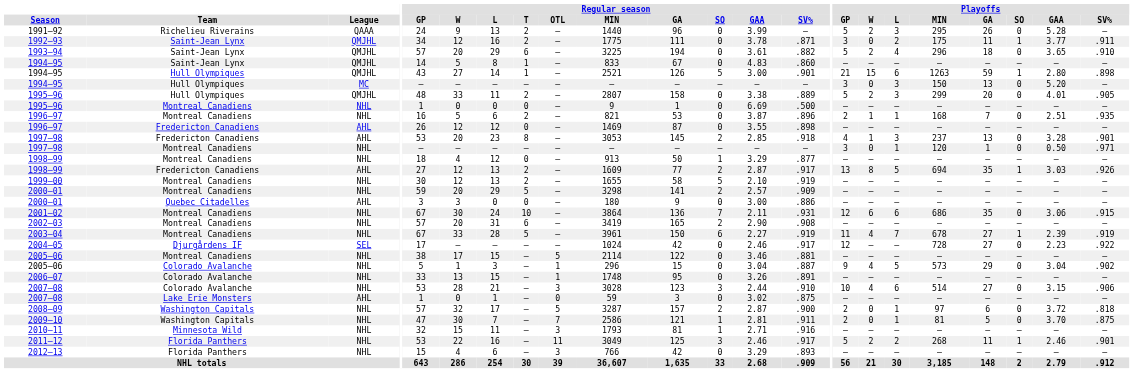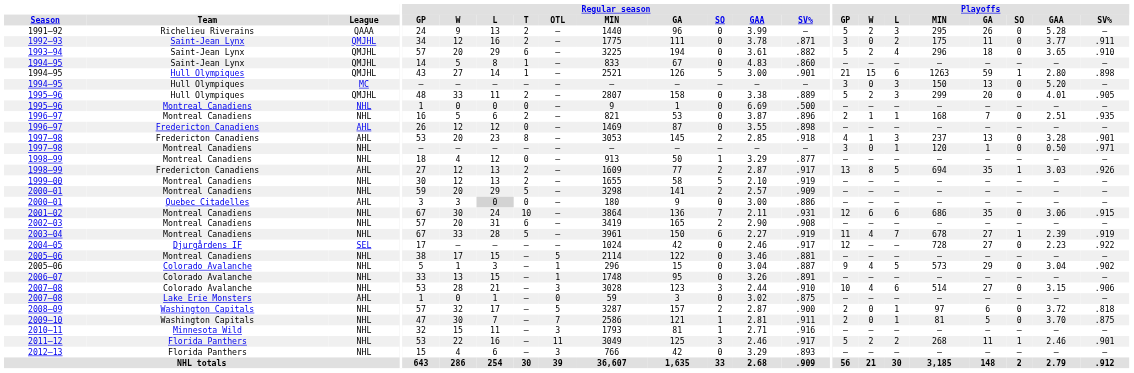 <table border="0" cellpadding="1" cellspacing="0" style="width:90%; text-align:center;">
 <tr bgcolor="#e0e0e0">
 <th colspan="3" bgcolor="#ffffff"></th>
 <th rowspan="99" bgcolor="#ffffff"></th>
 <th colspan="10" bgcolor="#e0e0e0"><a href='#'>Regular season</a></th>
 <th rowspan="99" bgcolor="#ffffff"></th>
 <th colspan="8" bgcolor="#e0e0e0"><a href='#'>Playoffs</a></th>
 </tr>
 <tr bgcolor="#e0e0e0">
 <th><a href='#'>Season</a></th>
 <th>Team</th>
 <th>League</th>
 <th>GP</th>
 <th>W</th>
 <th>L</th>
 <th>T</th>
 <th>OTL</th>
 <th>MIN</th>
 <th>GA</th>
 <th><a href='#'>SO</a></th>
 <th><a href='#'>GAA</a></th>
 <th><a href='#'>SV%</a></th>
 <th>GP</th>
 <th>W</th>
 <th>L</th>
 <th>MIN</th>
 <th>GA</th>
 <th>SO</th>
 <th>GAA</th>
 <th>SV%</th>
 </tr>
 <tr>
 <td>1991–92</td>
 <td>Richelieu Riverains</td>
 <td>QAAA</td>
 <td>24</td>
 <td>9</td>
 <td>13</td>
 <td>2</td>
 <td>—</td>
 <td>1440</td>
 <td>96</td>
 <td>0</td>
 <td>3.99</td>
 <td>—</td>
 <td>5</td>
 <td>2</td>
 <td>3</td>
 <td>295</td>
 <td>26</td>
 <td>0</td>
 <td>5.28</td>
 <td>—</td>
 </tr>
 <tr bgcolor="#f0f0f0">
 <td><a href='#'>1992–93</a></td>
 <td><a href='#'>Saint-Jean Lynx</a></td>
 <td><a href='#'>QMJHL</a></td>
 <td>34</td>
 <td>12</td>
 <td>16</td>
 <td>2</td>
 <td>—</td>
 <td>1775</td>
 <td>111</td>
 <td>0</td>
 <td>3.78</td>
 <td>.871</td>
 <td>3</td>
 <td>0</td>
 <td>2</td>
 <td>175</td>
 <td>11</td>
-<td>1</td>
+<td>0</td>
 <td>3.77</td>
 <td>.911</td>
 </tr>
 <tr>
 <td><a href='#'>1993–94</a></td>
 <td>Saint-Jean Lynx</td>
 <td>QMJHL</td>
 <td>57</td>
 <td>20</td>
 <td>29</td>
 <td>6</td>
 <td>—</td>
 <td>3225</td>
 <td>194</td>
 <td>0</td>
 <td>3.61</td>
 <td>.882</td>
 <td>5</td>
 <td>2</td>
 <td>4</td>
 <td>296</td>
 <td>18</td>
 <td>0</td>
 <td>3.65</td>
 <td>.910</td>
 </tr>
 <tr bgcolor="#f0f0f0">
 <td><a href='#'>1994–95</a></td>
 <td>Saint-Jean Lynx</td>
 <td>QMJHL</td>
 <td>14</td>
 <td>5</td>
 <td>8</td>
 <td>1</td>
 <td>—</td>
 <td>833</td>
 <td>67</td>
 <td>0</td>
 <td>4.83</td>
 <td>.860</td>
 <td>—</td>
 <td>—</td>
 <td>—</td>
 <td>—</td>
 <td>—</td>
 <td>—</td>
 <td>—</td>
 <td>—</td>
 </tr>
 <tr>
 <td>1994–95</td>
 <td><a href='#'>Hull Olympiques</a></td>
 <td>QMJHL</td>
 <td>43</td>
 <td>27</td>
 <td>14</td>
 <td>1</td>
 <td>—</td>
 <td>2521</td>
 <td>126</td>
 <td>5</td>
 <td>3.00</td>
 <td>.901</td>
 <td>21</td>
 <td>15</td>
 <td>6</td>
 <td>1263</td>
 <td>59</td>
 <td>1</td>
 <td>2.80</td>
 <td>.898</td>
 </tr>
 <tr bgcolor="#f0f0f0">
 <td><a href='#'>1994–95</a></td>
 <td>Hull Olympiques</td>
 <td><a href='#'>MC</a></td>
 <td>—</td>
 <td>—</td>
 <td>—</td>
 <td>—</td>
 <td>—</td>
 <td>—</td>
 <td>—</td>
 <td>—</td>
 <td>—</td>
 <td>—</td>
 <td>3</td>
 <td>0</td>
 <td>3</td>
 <td>150</td>
 <td>13</td>
 <td>0</td>
 <td>5.20</td>
 <td>—</td>
 </tr>
 <tr>
 <td><a href='#'>1995–96</a></td>
 <td>Hull Olympiques</td>
 <td>QMJHL</td>
 <td>48</td>
 <td>33</td>
 <td>11</td>
 <td>2</td>
 <td>—</td>
 <td>2807</td>
 <td>158</td>
 <td>0</td>
 <td>3.38</td>
 <td>.889</td>
 <td>5</td>
 <td>2</td>
 <td>3</td>
 <td>299</td>
 <td>20</td>
 <td>0</td>
 <td>4.01</td>
 <td>.905</td>
 </tr>
 <tr bgcolor="#f0f0f0">
 <td><a href='#'>1995–96</a></td>
 <td><a href='#'>Montreal Canadiens</a></td>
 <td><a href='#'>NHL</a></td>
 <td>1</td>
 <td>0</td>
 <td>0</td>
 <td>0</td>
 <td>—</td>
 <td>9</td>
 <td>1</td>
 <td>0</td>
 <td>6.69</td>
 <td>.500</td>
 <td>—</td>
 <td>—</td>
 <td>—</td>
 <td>—</td>
 <td>—</td>
 <td>—</td>
 <td>—</td>
 <td>—</td>
 </tr>
 <tr>
 <td><a href='#'>1996–97</a></td>
 <td>Montreal Canadiens</td>
 <td>NHL</td>
 <td>16</td>
 <td>5</td>
 <td>6</td>
 <td>2</td>
 <td>—</td>
 <td>821</td>
 <td>53</td>
 <td>0</td>
 <td>3.87</td>
 <td>.896</td>
 <td>2</td>
 <td>1</td>
 <td>1</td>
 <td>168</td>
 <td>7</td>
 <td>0</td>
 <td>2.51</td>
 <td>.935</td>
 </tr>
 <tr bgcolor="#f0f0f0">
 <td><a href='#'>1996–97</a></td>
 <td><a href='#'>Fredericton Canadiens</a></td>
 <td><a href='#'>AHL</a></td>
 <td>26</td>
 <td>12</td>
 <td>12</td>
 <td>0</td>
 <td>—</td>
 <td>1469</td>
 <td>87</td>
 <td>0</td>
 <td>3.55</td>
 <td>.898</td>
 <td>—</td>
 <td>—</td>
 <td>—</td>
 <td>—</td>
 <td>—</td>
 <td>—</td>
 <td>—</td>
 <td>—</td>
 </tr>
 <tr>
 <td><a href='#'>1997–98</a></td>
 <td>Fredericton Canadiens</td>
 <td>AHL</td>
 <td>53</td>
 <td>20</td>
 <td>23</td>
 <td>8</td>
 <td>—</td>
 <td>3053</td>
 <td>145</td>
 <td>2</td>
 <td>2.85</td>
 <td>.918</td>
 <td>4</td>
 <td>1</td>
 <td>3</td>
 <td>237</td>
 <td>13</td>
 <td>0</td>
 <td>3.28</td>
 <td>.901</td>
 </tr>
 <tr bgcolor="#f0f0f0">
 <td><a href='#'>1997–98</a></td>
 <td>Montreal Canadiens</td>
 <td>NHL</td>
 <td>—</td>
 <td>—</td>
 <td>—</td>
 <td>—</td>
 <td>—</td>
 <td>—</td>
 <td>—</td>
 <td>—</td>
 <td>—</td>
 <td>—</td>
 <td>3</td>
 <td>0</td>
 <td>1</td>
 <td>120</td>
 <td>1</td>
 <td>0</td>
 <td>0.50</td>
 <td>.971</td>
 </tr>
 <tr>
 <td><a href='#'>1998–99</a></td>
 <td>Montreal Canadiens</td>
 <td>NHL</td>
 <td>18</td>
 <td>4</td>
 <td>12</td>
 <td>0</td>
 <td>—</td>
 <td>913</td>
 <td>50</td>
 <td>1</td>
 <td>3.29</td>
 <td>.877</td>
 <td>—</td>
 <td>—</td>
 <td>—</td>
 <td>—</td>
 <td>—</td>
 <td>—</td>
 <td>—</td>
 <td>—</td>
 </tr>
 <tr bgcolor="#f0f0f0">
 <td><a href='#'>1998–99</a></td>
 <td>Fredericton Canadiens</td>
 <td>AHL</td>
 <td>27</td>
 <td>12</td>
 <td>13</td>
 <td>2</td>
 <td>—</td>
 <td>1609</td>
 <td>77</td>
 <td>2</td>
 <td>2.87</td>
 <td>.917</td>
 <td>13</td>
 <td>8</td>
 <td>5</td>
 <td>694</td>
 <td>35</td>
 <td>1</td>
 <td>3.03</td>
 <td>.926</td>
 </tr>
 <tr>
 <td><a href='#'>1999–00</a></td>
 <td>Montreal Canadiens</td>
 <td>NHL</td>
 <td>30</td>
 <td>12</td>
 <td>13</td>
 <td>2</td>
 <td>—</td>
 <td>1655</td>
 <td>58</td>
 <td>5</td>
 <td>2.10</td>
 <td>.919</td>
 <td>—</td>
 <td>—</td>
 <td>—</td>
 <td>—</td>
 <td>—</td>
 <td>—</td>
 <td>—</td>
 <td>—</td>
 </tr>
 <tr bgcolor="#f0f0f0">
 <td><a href='#'>2000–01</a></td>
 <td>Montreal Canadiens</td>
 <td>NHL</td>
 <td>59</td>
 <td>20</td>
 <td>29</td>
 <td>5</td>
 <td>—</td>
 <td>3298</td>
 <td>141</td>
 <td>2</td>
 <td>2.57</td>
 <td>.909</td>
 <td>—</td>
 <td>—</td>
 <td>—</td>
 <td>—</td>
 <td>—</td>
 <td>—</td>
 <td>—</td>
 <td>—</td>
 </tr>
 <tr>
 <td><a href='#'>2000–01</a></td>
 <td><a href='#'>Quebec Citadelles</a></td>
 <td>AHL</td>
 <td>3</td>
 <td>3</td>
-<td>0</td>
+<td style="background: lightgrey;">0</td>
 <td>0</td>
 <td>—</td>
 <td>180</td>
 <td>9</td>
 <td>0</td>
 <td>3.00</td>
 <td>.886</td>
 <td>—</td>
 <td>—</td>
 <td>—</td>
 <td>—</td>
 <td>—</td>
 <td>—</td>
 <td>—</td>
 <td>—</td>
 </tr>
 <tr bgcolor="#f0f0f0">
 <td><a href='#'>2001–02</a></td>
 <td>Montreal Canadiens</td>
 <td>NHL</td>
 <td>67</td>
 <td>30</td>
 <td>24</td>
 <td>10</td>
 <td>—</td>
 <td>3864</td>
 <td>136</td>
 <td>7</td>
 <td>2.11</td>
 <td>.931</td>
 <td>12</td>
 <td>6</td>
 <td>6</td>
 <td>686</td>
 <td>35</td>
 <td>0</td>
 <td>3.06</td>
 <td>.915</td>
 </tr>
 <tr>
 <td><a href='#'>2002–03</a></td>
 <td>Montreal Canadiens</td>
 <td>NHL</td>
 <td>57</td>
 <td>20</td>
 <td>31</td>
 <td>6</td>
 <td>—</td>
 <td>3419</td>
 <td>165</td>
 <td>2</td>
 <td>2.90</td>
 <td>.908</td>
 <td>—</td>
 <td>—</td>
 <td>—</td>
 <td>—</td>
 <td>—</td>
 <td>—</td>
 <td>—</td>
 <td>—</td>
 </tr>
 <tr bgcolor="#f0f0f0">
 <td><a href='#'>2003–04</a></td>
 <td>Montreal Canadiens</td>
 <td>NHL</td>
 <td>67</td>
 <td>33</td>
 <td>28</td>
 <td>5</td>
 <td>—</td>
 <td>3961</td>
 <td>150</td>
 <td>6</td>
 <td>2.27</td>
 <td>.919</td>
 <td>11</td>
 <td>4</td>
 <td>7</td>
 <td>678</td>
 <td>27</td>
 <td>1</td>
 <td>2.39</td>
 <td>.919</td>
 </tr>
 <tr>
 <td><a href='#'>2004–05</a></td>
 <td><a href='#'>Djurgårdens IF</a></td>
 <td><a href='#'>SEL</a></td>
 <td>17</td>
 <td>—</td>
 <td>—</td>
 <td>—</td>
 <td>—</td>
 <td>1024</td>
 <td>42</td>
 <td>0</td>
 <td>2.46</td>
 <td>.917</td>
 <td>12</td>
 <td>—</td>
 <td>—</td>
 <td>728</td>
 <td>27</td>
 <td>0</td>
 <td>2.23</td>
 <td>.922</td>
 </tr>
 <tr bgcolor="#f0f0f0">
 <td><a href='#'>2005–06</a></td>
 <td>Montreal Canadiens</td>
 <td>NHL</td>
 <td>38</td>
 <td>17</td>
 <td>15</td>
 <td>—</td>
 <td>5</td>
 <td>2114</td>
 <td>122</td>
 <td>0</td>
 <td>3.46</td>
 <td>.881</td>
 <td>—</td>
 <td>—</td>
 <td>—</td>
 <td>—</td>
 <td>—</td>
 <td>—</td>
 <td>—</td>
 <td>—</td>
 </tr>
 <tr>
 <td>2005–06</td>
 <td><a href='#'>Colorado Avalanche</a></td>
 <td>NHL</td>
 <td>5</td>
 <td>1</td>
 <td>3</td>
 <td>—</td>
 <td>1</td>
 <td>296</td>
 <td>15</td>
 <td>0</td>
 <td>3.04</td>
 <td>.887</td>
 <td>9</td>
 <td>4</td>
 <td>5</td>
 <td>573</td>
 <td>29</td>
 <td>0</td>
 <td>3.04</td>
 <td>.902</td>
 </tr>
 <tr bgcolor="#f0f0f0">
 <td><a href='#'>2006–07</a></td>
 <td>Colorado Avalanche</td>
 <td>NHL</td>
 <td>33</td>
 <td>13</td>
 <td>15</td>
 <td>—</td>
 <td>1</td>
 <td>1748</td>
 <td>95</td>
 <td>0</td>
 <td>3.26</td>
 <td>.891</td>
 <td>—</td>
 <td>—</td>
 <td>—</td>
 <td>—</td>
 <td>—</td>
 <td>—</td>
 <td>—</td>
 <td>—</td>
 </tr>
 <tr>
 <td><a href='#'>2007–08</a></td>
 <td>Colorado Avalanche</td>
 <td>NHL</td>
 <td>53</td>
 <td>28</td>
 <td>21</td>
 <td>—</td>
 <td>3</td>
 <td>3028</td>
 <td>123</td>
 <td>3</td>
 <td>2.44</td>
 <td>.910</td>
 <td>10</td>
 <td>4</td>
 <td>6</td>
 <td>514</td>
 <td>27</td>
 <td>0</td>
 <td>3.15</td>
 <td>.906</td>
 </tr>
 <tr bgcolor="#f0f0f0">
 <td><a href='#'>2007–08</a></td>
 <td><a href='#'>Lake Erie Monsters</a></td>
 <td>AHL</td>
 <td>1</td>
 <td>0</td>
 <td>1</td>
 <td>—</td>
 <td>0</td>
 <td>59</td>
 <td>3</td>
 <td>0</td>
 <td>3.02</td>
 <td>.875</td>
 <td>—</td>
 <td>—</td>
 <td>—</td>
 <td>—</td>
 <td>—</td>
 <td>—</td>
 <td>—</td>
 <td>—</td>
 </tr>
 <tr>
 <td><a href='#'>2008–09</a></td>
 <td><a href='#'>Washington Capitals</a></td>
 <td>NHL</td>
 <td>57</td>
 <td>32</td>
 <td>17</td>
 <td>—</td>
 <td>5</td>
 <td>3287</td>
 <td>157</td>
 <td>2</td>
 <td>2.87</td>
 <td>.900</td>
 <td>2</td>
 <td>0</td>
 <td>1</td>
 <td>97</td>
 <td>6</td>
 <td>0</td>
 <td>3.72</td>
 <td>.818</td>
 </tr>
 <tr bgcolor="#f0f0f0">
 <td><a href='#'>2009–10</a></td>
 <td>Washington Capitals</td>
 <td>NHL</td>
 <td>47</td>
 <td>30</td>
 <td>7</td>
 <td>—</td>
 <td>7</td>
 <td>2586</td>
 <td>121</td>
 <td>1</td>
 <td>2.81</td>
 <td>.911</td>
 <td>2</td>
 <td>0</td>
 <td>1</td>
 <td>81</td>
 <td>5</td>
 <td>0</td>
 <td>3.70</td>
 <td>.875</td>
 </tr>
 <tr>
 <td><a href='#'>2010–11</a></td>
 <td><a href='#'>Minnesota Wild</a></td>
 <td>NHL</td>
 <td>32</td>
 <td>15</td>
 <td>11</td>
 <td>—</td>
 <td>3</td>
 <td>1793</td>
 <td>81</td>
 <td>1</td>
 <td>2.71</td>
 <td>.916</td>
 <td>—</td>
 <td>—</td>
 <td>—</td>
 <td>—</td>
 <td>—</td>
 <td>—</td>
 <td>—</td>
 <td>—</td>
 </tr>
 <tr bgcolor="#f0f0f0">
 <td><a href='#'>2011–12</a></td>
 <td><a href='#'>Florida Panthers</a></td>
 <td>NHL</td>
 <td>53</td>
 <td>22</td>
 <td>16</td>
 <td>—</td>
 <td>11</td>
 <td>3049</td>
 <td>125</td>
 <td>3</td>
 <td>2.46</td>
 <td>.917</td>
 <td>5</td>
 <td>2</td>
 <td>2</td>
 <td>268</td>
 <td>11</td>
 <td>1</td>
 <td>2.46</td>
 <td>.901</td>
 </tr>
 <tr>
 <td><a href='#'>2012–13</a></td>
 <td>Florida Panthers</td>
 <td>NHL</td>
 <td>15</td>
 <td>4</td>
 <td>6</td>
 <td>—</td>
 <td>3</td>
 <td>766</td>
 <td>42</td>
 <td>0</td>
 <td>3.29</td>
 <td>.893</td>
 <td>—</td>
 <td>—</td>
 <td>—</td>
 <td>—</td>
 <td>—</td>
 <td>—</td>
 <td>—</td>
 <td>—</td>
 </tr>
 <tr bgcolor="#e0e0e0">
 <th colspan="3">NHL totals</th>
 <th>643</th>
 <th>286</th>
 <th>254</th>
 <th>30</th>
 <th>39</th>
 <th>36,607</th>
 <th>1,635</th>
 <th>33</th>
 <th>2.68</th>
 <th>.909</th>
 <th>56</th>
 <th>21</th>
 <th>30</th>
 <th>3,185</th>
 <th>148</th>
 <th>2</th>
 <th>2.79</th>
 <th>.912</th>
 </tr>
 </table>
